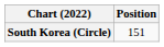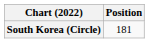 <table class="wikitable plainrowheaders" style="text-align:center">
 <tr>
 <th scope="col">Chart (2022)</th>
 <th scope="col">Position</th>
 </tr>
 <tr>
 <th scope="row">South Korea (Circle)</th>
-<td>151</td>
+<td>181</td>
 </tr>
 </table>
